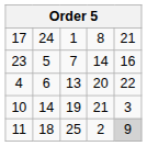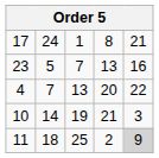 <table class="wikitable" style="margin:0.5em auto;text-align:center;width:10em;height:10em;table-layout:fixed;">
 <tr>
 <th colspan="5">Order 5</th>
 </tr>
 <tr>
 <td>17</td>
 <td>24</td>
 <td>1</td>
 <td>8</td>
 <td>21</td>
 </tr>
 <tr>
 <td>23</td>
 <td>5</td>
 <td>7</td>
-<td>14</td>
+<td>13</td>
 <td>16</td>
 </tr>
 <tr>
 <td>4</td>
-<td>6</td>
+<td>7</td>
 <td>13</td>
 <td>20</td>
 <td>22</td>
 </tr>
 <tr>
 <td>10</td>
 <td>14</td>
 <td>19</td>
 <td>21</td>
 <td>3</td>
 </tr>
 <tr>
 <td>11</td>
 <td>18</td>
 <td>25</td>
 <td>2</td>
 <td style="background: lightgrey;">9</td>
 </tr>
 </table>
